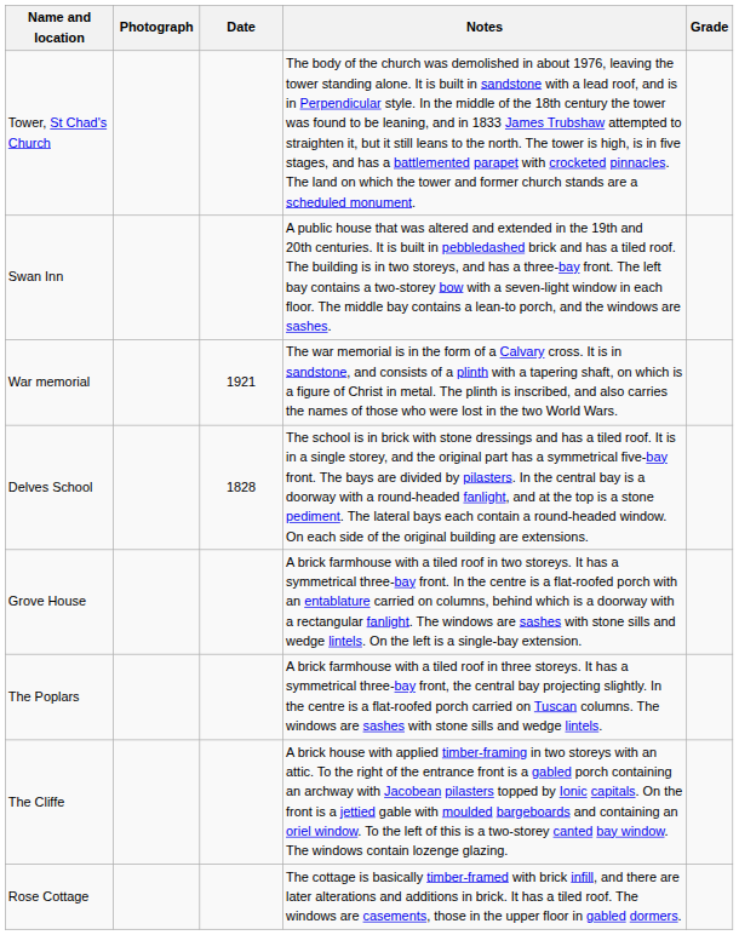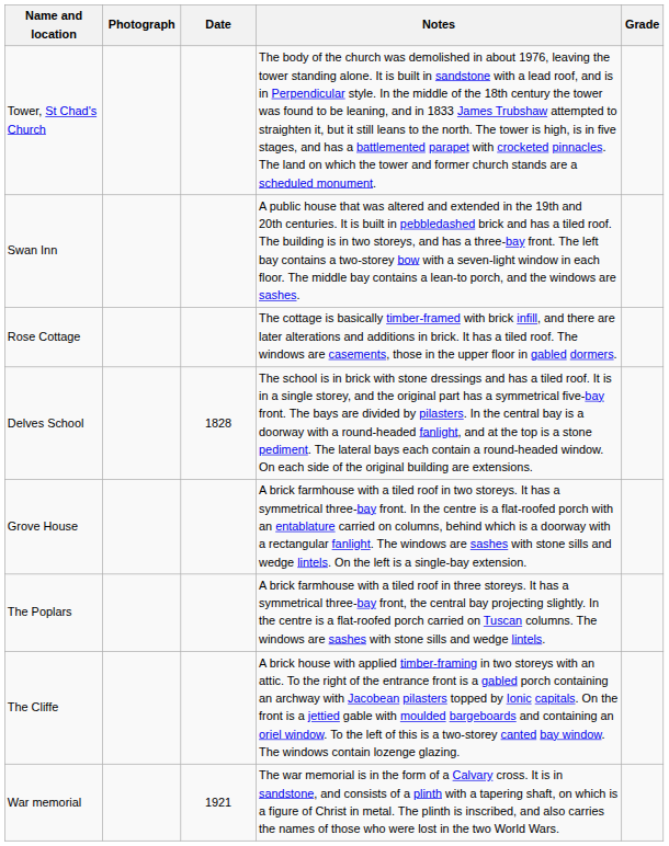 <table class="wikitable sortable plainrowheaders" style="width:100%;border:0px;text-align:left;line-height:150%;">
 <tr>
 <th scope="col" style="width:150px">Name and location</th>
 <th scope="col" style="width:100px" class="unsortable">Photograph</th>
 <th scope="col" style="width:120px">Date</th>
 <th scope="col" style="width:650px" class="unsortable">Notes</th>
 <th scope="col" style="width:50px">Grade</th>
 </tr>
 <tr>
 <td>Tower, <a href='#'>St Chad's Church</a><br><small></small></td>
 <td></td>
 <td align="center"></td>
 <td>The body of the church was demolished in about 1976, leaving the tower standing alone. It is built in <a href='#'>sandstone</a> with a lead roof, and is in <a href='#'>Perpendicular</a> style. In the middle of the 18th century the tower was found to be leaning, and in 1833 <a href='#'>James Trubshaw</a> attempted to straighten it, but it still leans to the north. The tower is  high, is in five stages, and has a <a href='#'>battlemented</a> <a href='#'>parapet</a> with <a href='#'>crocketed</a> <a href='#'>pinnacles</a>. The land on which the tower and former church stands are a <a href='#'>scheduled monument</a>.</td>
 <td align="center" ></td>
 </tr>
 <tr>
 <td>Swan Inn<br><small></small></td>
 <td></td>
 <td align="center"></td>
 <td>A public house that was altered and extended in the 19th and 20th centuries. It is built in <a href='#'>pebbledashed</a> brick and has a tiled roof. The building is in two storeys, and has a three-<a href='#'>bay</a> front. The left bay contains a two-storey <a href='#'>bow</a> with a seven-light window in each floor. The middle bay contains a lean-to porch, and the windows are <a href='#'>sashes</a>.</td>
 <td align="center" ></td>
 </tr>
 <tr>
-<td>War memorial<br><small></small></td>
+<td>Rose Cottage<br><small></small></td>
 <td></td>
-<td align="center">1921</td>
-<td>The war memorial is in the form of a <a href='#'>Calvary</a> cross. It is in <a href='#'>sandstone</a>, and consists of a <a href='#'>plinth</a> with a tapering shaft, on which is a figure of Christ in metal. The plinth is inscribed, and also carries the names of those who were lost in the two World Wars.</td>
+<td align="center"></td>
+<td>The cottage is basically <a href='#'>timber-framed</a> with brick <a href='#'>infill</a>, and there are later alterations and additions in brick. It has a tiled roof. The windows are <a href='#'>casements</a>, those in the upper floor in <a href='#'>gabled</a> <a href='#'>dormers</a>.</td>
 <td align="center" ></td>
 </tr>
 <tr>
 <td>Delves School<br><small></small></td>
 <td></td>
 <td align="center">1828</td>
 <td>The school is in brick with stone dressings and has a tiled roof. It is in a single storey, and the original part has a symmetrical five-<a href='#'>bay</a> front. The bays are divided by <a href='#'>pilasters</a>. In the central bay is a doorway with a round-headed <a href='#'>fanlight</a>, and at the top is a stone <a href='#'>pediment</a>. The lateral bays each contain a round-headed window. On each side of the original building are extensions.</td>
 <td align="center" ></td>
 </tr>
 <tr>
 <td>Grove House<br><small></small></td>
 <td></td>
 <td align="center"></td>
 <td>A brick farmhouse with a tiled roof in two storeys. It has a symmetrical three-<a href='#'>bay</a> front. In the centre is a flat-roofed porch with an <a href='#'>entablature</a> carried on columns, behind which is a doorway with a rectangular <a href='#'>fanlight</a>. The windows are <a href='#'>sashes</a> with stone sills and wedge <a href='#'>lintels</a>. On the left is a single-bay extension.</td>
 <td align="center" ></td>
 </tr>
 <tr>
 <td>The Poplars<br><small></small></td>
 <td></td>
 <td align="center"></td>
 <td>A brick farmhouse with a tiled roof in three storeys. It has a symmetrical three-<a href='#'>bay</a> front, the central bay projecting slightly. In the centre is a flat-roofed porch carried on <a href='#'>Tuscan</a> columns. The windows are <a href='#'>sashes</a> with stone sills and wedge <a href='#'>lintels</a>.</td>
 <td align="center" ></td>
 </tr>
 <tr>
 <td>The Cliffe<br><small></small></td>
 <td></td>
 <td align="center"></td>
 <td>A brick house with applied <a href='#'>timber-framing</a> in two storeys with an attic. To the right of the entrance front is a <a href='#'>gabled</a> porch containing an archway with <a href='#'>Jacobean</a> <a href='#'>pilasters</a> topped by <a href='#'>Ionic</a> <a href='#'>capitals</a>. On the front is a <a href='#'>jettied</a> gable with <a href='#'>moulded</a> <a href='#'>bargeboards</a> and containing an <a href='#'>oriel window</a>. To the left of this is a two-storey <a href='#'>canted</a> <a href='#'>bay window</a>. The windows contain lozenge glazing.</td>
 <td align="center" ></td>
 </tr>
 <tr>
-<td>Rose Cottage<br><small></small></td>
+<td>War memorial<br><small></small></td>
 <td></td>
-<td align="center"></td>
-<td>The cottage is basically <a href='#'>timber-framed</a> with brick <a href='#'>infill</a>, and there are later alterations and additions in brick. It has a tiled roof. The windows are <a href='#'>casements</a>, those in the upper floor in <a href='#'>gabled</a> <a href='#'>dormers</a>.</td>
+<td align="center">1921</td>
+<td>The war memorial is in the form of a <a href='#'>Calvary</a> cross. It is in <a href='#'>sandstone</a>, and consists of a <a href='#'>plinth</a> with a tapering shaft, on which is a figure of Christ in metal. The plinth is inscribed, and also carries the names of those who were lost in the two World Wars.</td>
 <td align="center" ></td>
 </tr>
 <tr>
 </tr>
 </table>
